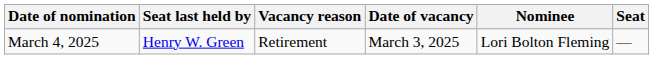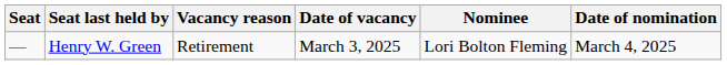 <table class=wikitable>
 <tr>
-<th>Date of nomination</th>
+<th>Seat</th>
 <th>Seat last held by</th>
 <th>Vacancy reason</th>
 <th>Date of vacancy</th>
 <th>Nominee</th>
-<th>Seat</th>
+<th>Date of nomination</th>
 </tr>
 <tr>
-<td>March 4, 2025</td>
+<td>—</td>
 <td><a href='#'>Henry W. Green</a></td>
 <td>Retirement</td>
 <td>March 3, 2025</td>
 <td>Lori Bolton Fleming</td>
-<td>—</td>
+<td>March 4, 2025</td>
 </tr>
 </table>
